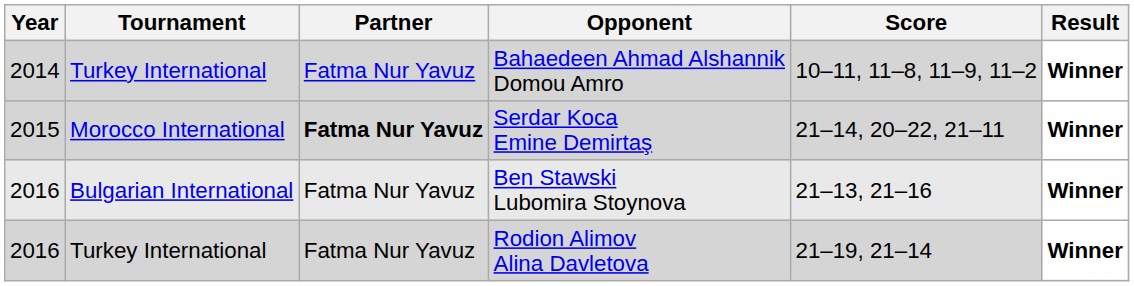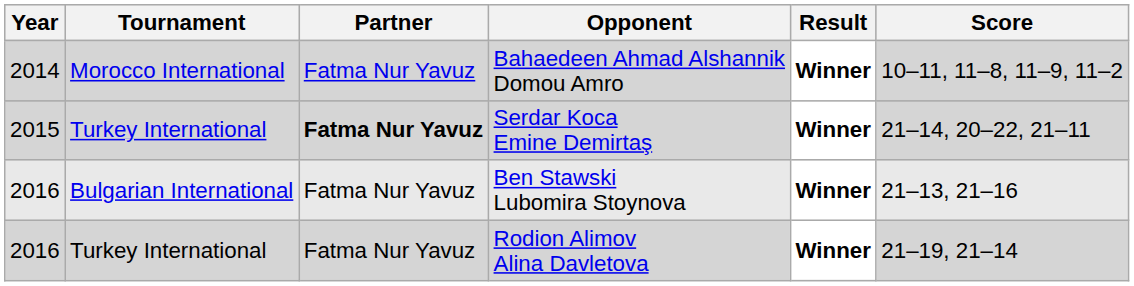 <table class="sortable wikitable" style="font-size: 90%;">
 <tr>
 <th>Year</th>
 <th>Tournament</th>
 <th>Partner</th>
 <th>Opponent</th>
+<th>Result</th>
 <th>Score</th>
-<th>Result</th>
 </tr>
 <tr style="background:#D5D5D5">
 <td align="center">2014</td>
-<td align="left"><a href='#'>Turkey International</a></td>
+<td align="left"><a href='#'>Morocco International</a></td>
 <td align="left"> <a href='#'>Fatma Nur Yavuz</a></td>
 <td align="left"> <a href='#'>Bahaedeen Ahmad Alshannik</a><br> Domou Amro</td>
+<td style="text-align:left; background:white"> <strong>Winner</strong></td>
 <td align="left">10–11, 11–8, 11–9, 11–2</td>
-<td style="text-align:left; background:white"> <strong>Winner</strong></td>
 </tr>
 <tr style="background:#D5D5D5">
 <td align="center">2015</td>
-<td align="left"><a href='#'>Morocco International</a></td>
+<td align="left"><a href='#'>Turkey International</a></td>
 <td align="left"><strong> Fatma Nur Yavuz</strong></td>
 <td align="left"> <a href='#'>Serdar Koca</a><br> <a href='#'>Emine Demirtaş</a></td>
+<td style="text-align:left; background:white"> <strong>Winner</strong></td>
 <td align="left">21–14, 20–22, 21–11</td>
-<td style="text-align:left; background:white"> <strong>Winner</strong></td>
 </tr>
 <tr style="background:#E9E9E9">
 <td align="center">2016</td>
 <td align="left"><a href='#'>Bulgarian International</a></td>
 <td align="left"> Fatma Nur Yavuz</td>
 <td align="left"> <a href='#'>Ben Stawski</a><br> Lubomira Stoynova</td>
+<td style="text-align:left; background:white"> <strong>Winner</strong></td>
 <td align="left">21–13, 21–16</td>
-<td style="text-align:left; background:white"> <strong>Winner</strong></td>
 </tr>
 <tr style="background:#D5D5D5">
 <td align="center">2016</td>
 <td align="left">Turkey International</td>
 <td align="left"> Fatma Nur Yavuz</td>
 <td align="left"> <a href='#'>Rodion Alimov</a><br> <a href='#'>Alina Davletova</a></td>
+<td style="text-align:left; background:white"> <strong>Winner</strong></td>
 <td align="left">21–19, 21–14</td>
-<td style="text-align:left; background:white"> <strong>Winner</strong></td>
 </tr>
 </table>
